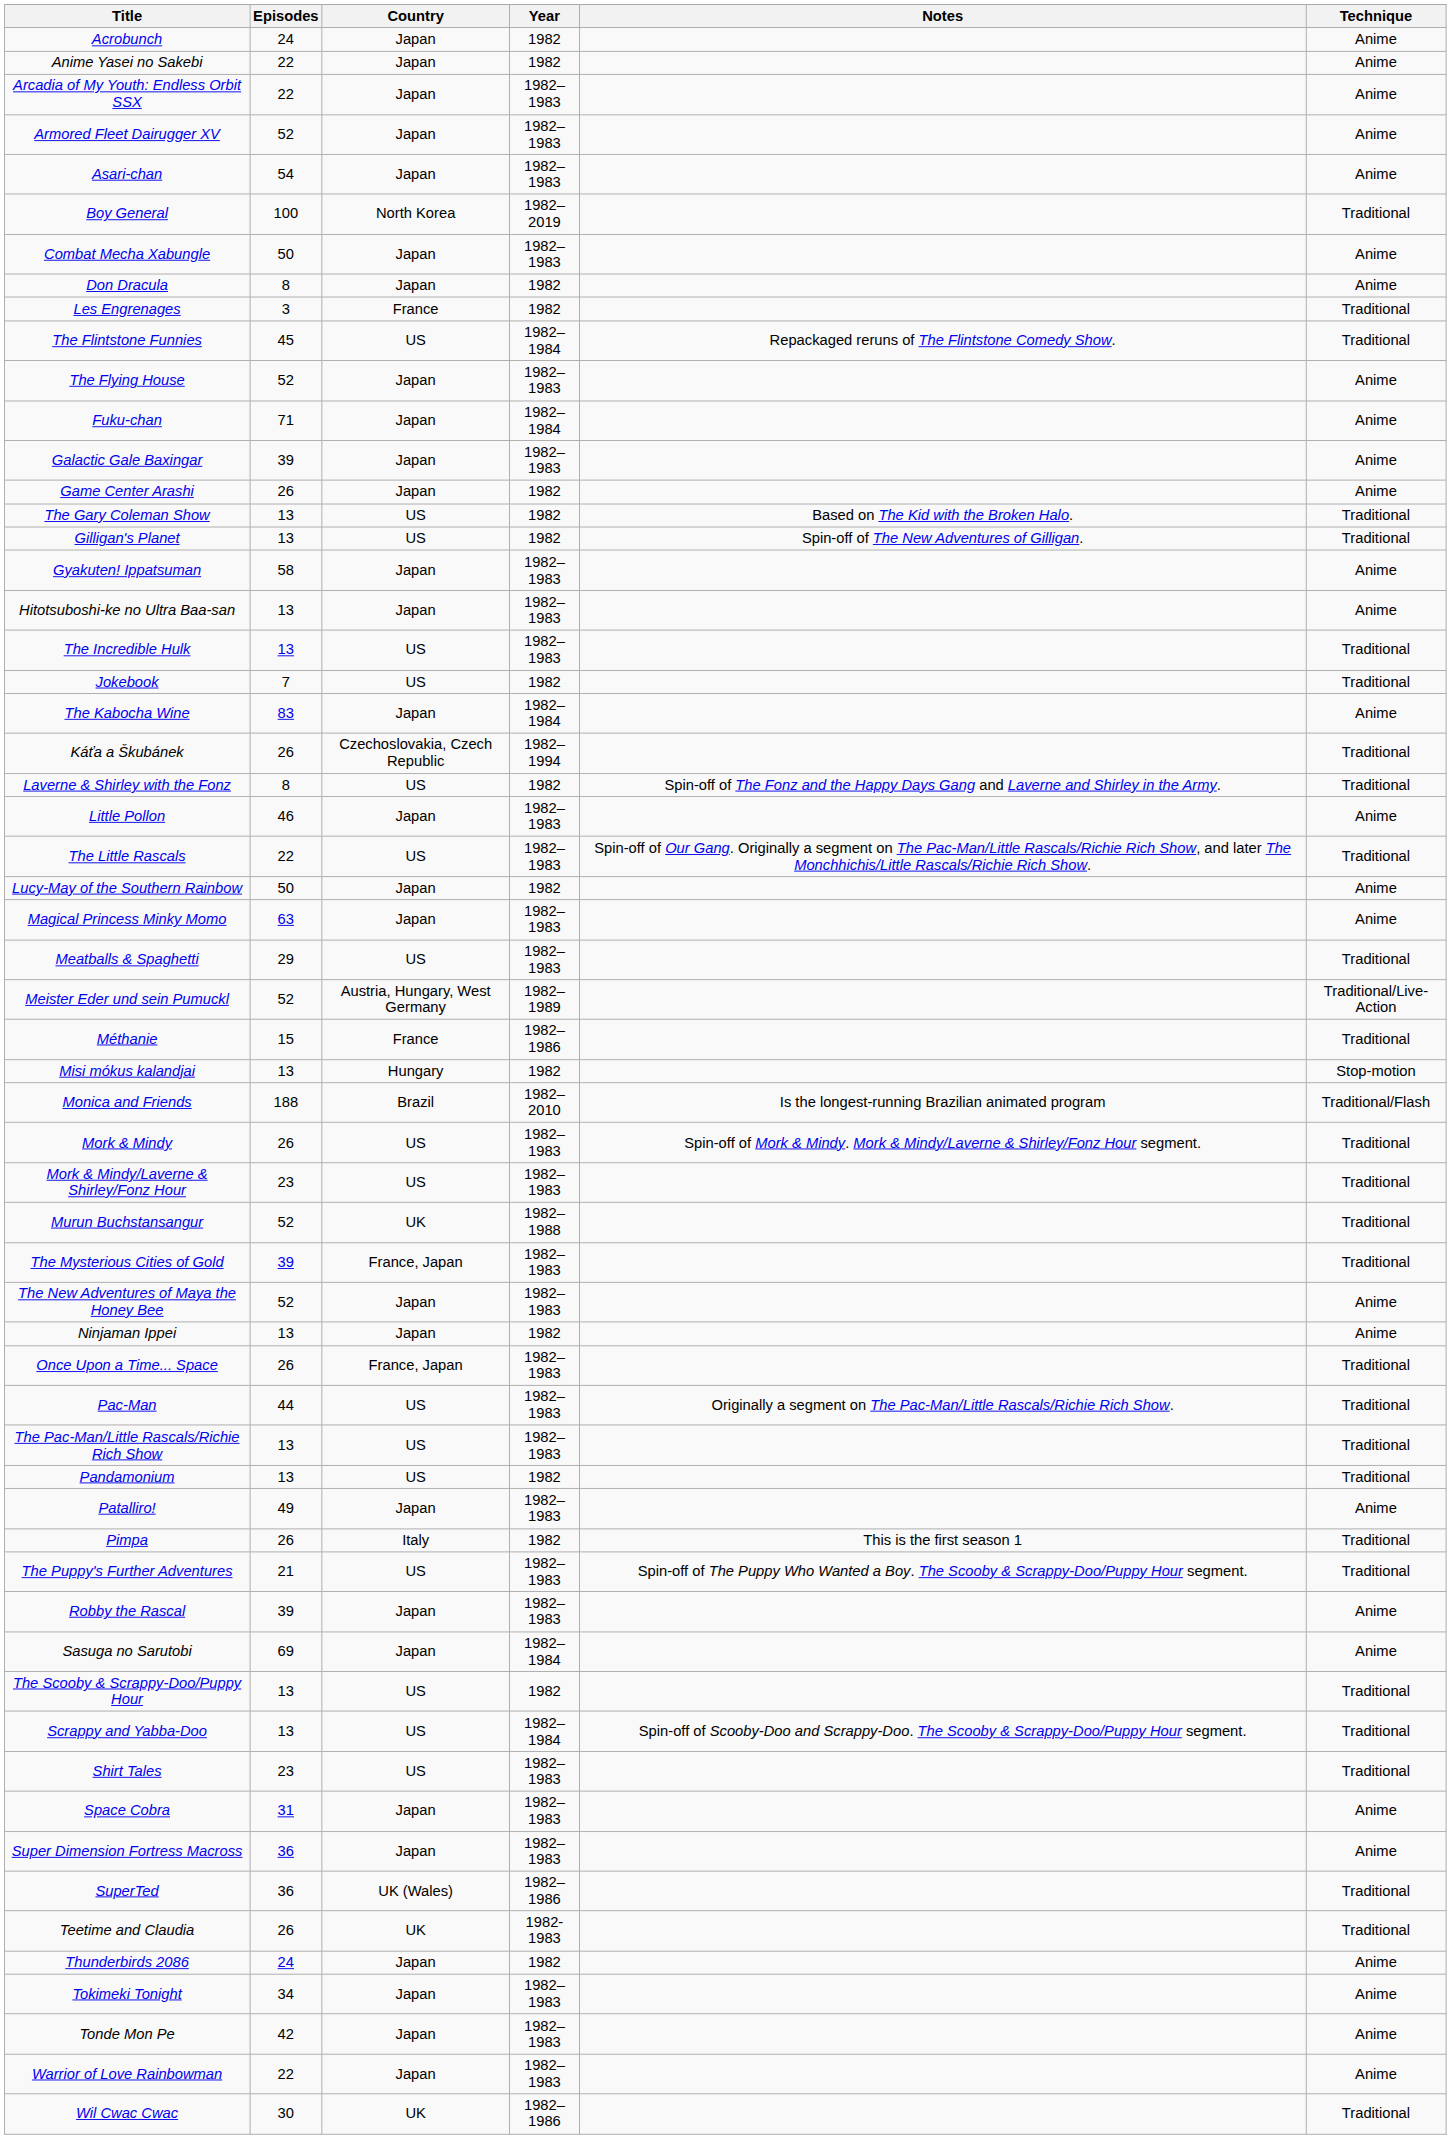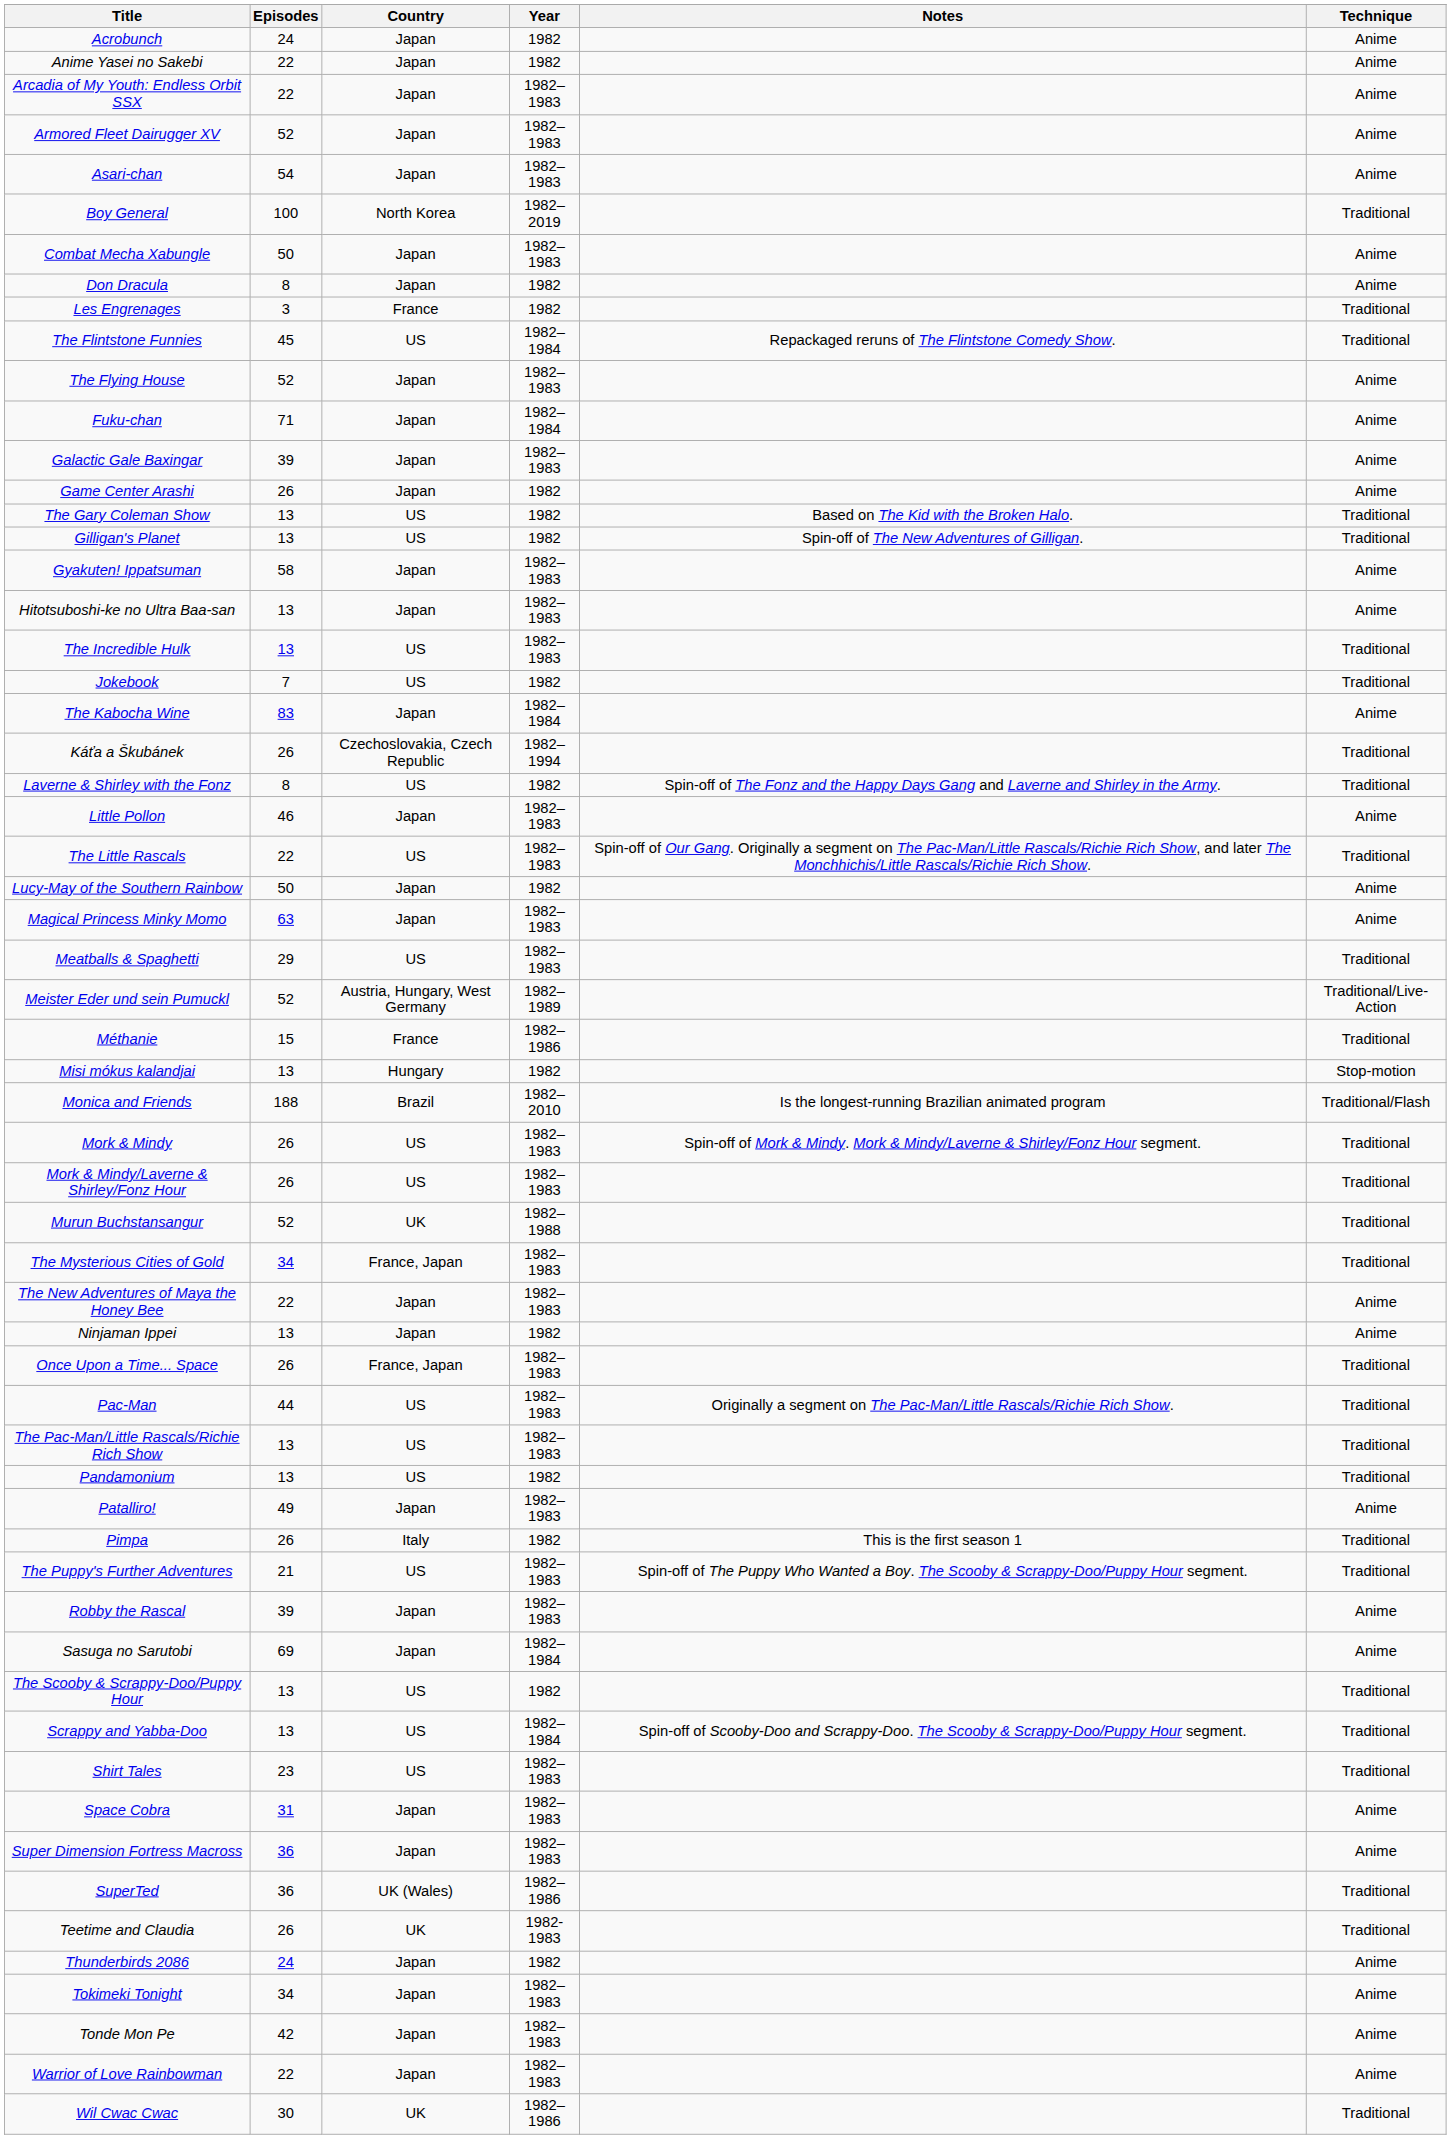 <table class="wikitable sortable" style="text-align:center;">
 <tr>
 </tr>
 <tr>
 <th scope="col">Title</th>
 <th scope="col">Episodes</th>
 <th scope="col">Country</th>
 <th scope="col">Year</th>
 <th scope="col">Notes</th>
 <th scope="col">Technique</th>
 </tr>
 <tr>
 <td><em><a href='#'>Acrobunch</a></em></td>
 <td>24</td>
 <td>Japan</td>
 <td>1982</td>
 <td></td>
 <td>Anime</td>
 </tr>
 <tr>
 <td><em>Anime Yasei no Sakebi</em></td>
 <td>22</td>
 <td>Japan</td>
 <td>1982</td>
 <td></td>
 <td>Anime</td>
 </tr>
 <tr>
 <td><em><a href='#'>Arcadia of My Youth: Endless Orbit SSX</a></em></td>
 <td>22</td>
 <td>Japan</td>
 <td>1982–1983</td>
 <td></td>
 <td>Anime</td>
 </tr>
 <tr>
 <td><em><a href='#'>Armored Fleet Dairugger XV</a></em></td>
 <td>52</td>
 <td>Japan</td>
 <td>1982–1983</td>
 <td></td>
 <td>Anime</td>
 </tr>
 <tr>
 <td><em><a href='#'>Asari-chan</a></em></td>
 <td>54</td>
 <td>Japan</td>
 <td>1982–1983</td>
 <td></td>
 <td>Anime</td>
 </tr>
 <tr>
 <td><em><a href='#'>Boy General</a></em></td>
 <td>100</td>
 <td>North Korea</td>
 <td>1982–2019</td>
 <td></td>
 <td>Traditional</td>
 </tr>
 <tr>
 <td><em><a href='#'>Combat Mecha Xabungle</a></em></td>
 <td>50</td>
 <td>Japan</td>
 <td>1982–1983</td>
 <td></td>
 <td>Anime</td>
 </tr>
 <tr>
 <td><em><a href='#'>Don Dracula</a></em></td>
 <td>8</td>
 <td>Japan</td>
 <td>1982</td>
 <td></td>
 <td>Anime</td>
 </tr>
 <tr>
 <td data-sort-value="Engrenages"><em><a href='#'>Les Engrenages</a></em></td>
 <td>3</td>
 <td>France</td>
 <td>1982</td>
 <td></td>
 <td>Traditional</td>
 </tr>
 <tr>
 <td data-sort-value="Flintstone Funnies"><em><a href='#'>The Flintstone Funnies</a></em></td>
 <td>45</td>
 <td>US</td>
 <td>1982–1984</td>
 <td>Repackaged reruns of <em><a href='#'>The Flintstone Comedy Show</a></em>.</td>
 <td>Traditional</td>
 </tr>
 <tr>
 <td data-sort-value="Flying House"><em><a href='#'>The Flying House</a></em></td>
 <td>52</td>
 <td>Japan</td>
 <td>1982–1983</td>
 <td></td>
 <td>Anime</td>
 </tr>
 <tr>
 <td><em><a href='#'>Fuku-chan</a></em></td>
 <td>71</td>
 <td>Japan</td>
 <td>1982–1984</td>
 <td></td>
 <td>Anime</td>
 </tr>
 <tr>
 <td><em><a href='#'>Galactic Gale Baxingar</a></em></td>
 <td>39</td>
 <td>Japan</td>
 <td>1982–1983</td>
 <td></td>
 <td>Anime</td>
 </tr>
 <tr>
 <td><em><a href='#'>Game Center Arashi</a></em></td>
 <td>26</td>
 <td>Japan</td>
 <td>1982</td>
 <td></td>
 <td>Anime</td>
 </tr>
 <tr>
 <td data-sort-value="Gary Coleman Show"><em><a href='#'>The Gary Coleman Show</a></em></td>
 <td>13</td>
 <td>US</td>
 <td>1982</td>
 <td>Based on <em><a href='#'>The Kid with the Broken Halo</a></em>.</td>
 <td>Traditional</td>
 </tr>
 <tr>
 <td><em><a href='#'>Gilligan's Planet</a></em></td>
 <td>13</td>
 <td>US</td>
 <td>1982</td>
 <td>Spin-off of <em><a href='#'>The New Adventures of Gilligan</a></em>.</td>
 <td>Traditional</td>
 </tr>
 <tr>
 <td><em><a href='#'>Gyakuten! Ippatsuman</a></em></td>
 <td>58</td>
 <td>Japan</td>
 <td>1982–1983</td>
 <td></td>
 <td>Anime</td>
 </tr>
 <tr>
 <td><em>Hitotsuboshi-ke no Ultra Baa-san</em></td>
 <td>13</td>
 <td>Japan</td>
 <td>1982–1983</td>
 <td></td>
 <td>Anime</td>
 </tr>
 <tr>
 <td data-sort-value="Incredible Hulk"><em><a href='#'>The Incredible Hulk</a></em></td>
 <td><a href='#'>13</a></td>
 <td>US</td>
 <td>1982–1983</td>
 <td></td>
 <td>Traditional</td>
 </tr>
 <tr>
 <td><em><a href='#'>Jokebook</a></em></td>
 <td>7</td>
 <td>US</td>
 <td>1982</td>
 <td></td>
 <td>Traditional</td>
 </tr>
 <tr>
 <td data-sort-value="Kabocha Wine"><em><a href='#'>The Kabocha Wine</a></em></td>
 <td><a href='#'>83</a></td>
 <td>Japan</td>
 <td>1982–1984</td>
 <td></td>
 <td>Anime</td>
 </tr>
 <tr>
 <td><em>Káťa a Škubánek</em></td>
 <td>26</td>
 <td>Czechoslovakia, Czech Republic</td>
 <td>1982–1994</td>
 <td></td>
 <td>Traditional</td>
 </tr>
 <tr>
 <td><em><a href='#'>Laverne & Shirley with the Fonz</a></em></td>
 <td>8</td>
 <td>US</td>
 <td>1982</td>
 <td>Spin-off of <em><a href='#'>The Fonz and the Happy Days Gang</a></em> and <em><a href='#'>Laverne and Shirley in the Army</a></em>.</td>
 <td>Traditional</td>
 </tr>
 <tr>
 <td><em><a href='#'>Little Pollon</a></em></td>
 <td>46</td>
 <td>Japan</td>
 <td>1982–1983</td>
 <td></td>
 <td>Anime</td>
 </tr>
 <tr>
 <td data-sort-value="Little Rascals"><em><a href='#'>The Little Rascals</a></em></td>
 <td>22</td>
 <td>US</td>
 <td>1982–1983</td>
 <td>Spin-off of <em><a href='#'>Our Gang</a></em>. Originally a segment on <em><a href='#'>The Pac-Man/Little Rascals/Richie Rich Show</a></em>, and later <em><a href='#'>The Monchhichis/Little Rascals/Richie Rich Show</a></em>.</td>
 <td>Traditional</td>
 </tr>
 <tr>
 <td><em><a href='#'>Lucy-May of the Southern Rainbow</a></em></td>
 <td>50</td>
 <td>Japan</td>
 <td>1982</td>
 <td></td>
 <td>Anime</td>
 </tr>
 <tr>
 <td><em><a href='#'>Magical Princess Minky Momo</a></em></td>
 <td><a href='#'>63</a></td>
 <td>Japan</td>
 <td>1982–1983</td>
 <td></td>
 <td>Anime</td>
 </tr>
 <tr>
 <td><em><a href='#'>Meatballs & Spaghetti</a></em></td>
 <td>29</td>
 <td>US</td>
 <td>1982–1983</td>
 <td></td>
 <td>Traditional</td>
 </tr>
 <tr>
 <td><em><a href='#'>Meister Eder und sein Pumuckl</a></em></td>
 <td>52</td>
 <td>Austria, Hungary, West Germany</td>
 <td>1982–1989</td>
 <td></td>
 <td>Traditional/Live-Action</td>
 </tr>
 <tr>
 <td><em><a href='#'>Méthanie</a></em></td>
 <td>15</td>
 <td>France</td>
 <td>1982–1986</td>
 <td></td>
 <td>Traditional</td>
 </tr>
 <tr>
 <td><em><a href='#'>Misi mókus kalandjai</a></em></td>
 <td>13</td>
 <td>Hungary</td>
 <td>1982</td>
 <td></td>
 <td>Stop-motion</td>
 </tr>
 <tr>
 <td><em><a href='#'>Monica and Friends</a></em></td>
 <td>188</td>
 <td>Brazil</td>
 <td>1982–2010</td>
 <td>Is the longest-running Brazilian animated program</td>
 <td>Traditional/Flash</td>
 </tr>
 <tr>
 <td><em><a href='#'>Mork & Mindy</a></em></td>
 <td>26</td>
 <td>US</td>
 <td>1982–1983</td>
 <td>Spin-off of <em><a href='#'>Mork & Mindy</a></em>. <em><a href='#'>Mork & Mindy/Laverne & Shirley/Fonz Hour</a></em> segment.</td>
 <td>Traditional</td>
 </tr>
 <tr>
 <td><em><a href='#'>Mork & Mindy/Laverne & Shirley/Fonz Hour</a></em></td>
-<td>23</td>
+<td>26</td>
 <td>US</td>
 <td>1982–1983</td>
 <td></td>
 <td>Traditional</td>
 </tr>
 <tr>
 <td><em><a href='#'>Murun Buchstansangur</a></em></td>
 <td>52</td>
 <td>UK</td>
 <td>1982–1988</td>
 <td></td>
 <td>Traditional</td>
 </tr>
 <tr>
 <td data-sort-value="Mysterious Cities of Gold"><em><a href='#'>The Mysterious Cities of Gold</a></em></td>
-<td><a href='#'>39</a></td>
+<td><a href='#'>34</a></td>
 <td>France, Japan</td>
 <td>1982–1983</td>
 <td></td>
 <td>Traditional</td>
 </tr>
 <tr>
 <td data-sort-value="New Adventures of Maya the Honey Bee"><em><a href='#'>The New Adventures of Maya the Honey Bee</a></em></td>
-<td>52</td>
+<td>22</td>
 <td>Japan</td>
 <td>1982–1983</td>
 <td></td>
 <td>Anime</td>
 </tr>
 <tr>
 <td><em>Ninjaman Ippei</em></td>
 <td>13</td>
 <td>Japan</td>
 <td>1982</td>
 <td></td>
 <td>Anime</td>
 </tr>
 <tr>
 <td><em><a href='#'>Once Upon a Time... Space</a></em></td>
 <td>26</td>
 <td>France, Japan</td>
 <td>1982–1983</td>
 <td></td>
 <td>Traditional</td>
 </tr>
 <tr>
 <td><em><a href='#'>Pac-Man</a></em></td>
 <td>44</td>
 <td>US</td>
 <td>1982–1983</td>
 <td>Originally a segment on <em><a href='#'>The Pac-Man/Little Rascals/Richie Rich Show</a></em>.</td>
 <td>Traditional</td>
 </tr>
 <tr>
 <td data-sort-value="Pac-Man/Little Rascals/Richie Rich Show"><em><a href='#'>The Pac-Man/Little Rascals/Richie Rich Show</a></em></td>
 <td>13</td>
 <td>US</td>
 <td>1982–1983</td>
 <td></td>
 <td>Traditional</td>
 </tr>
 <tr>
 <td><em><a href='#'>Pandamonium</a></em></td>
 <td>13</td>
 <td>US</td>
 <td>1982</td>
 <td></td>
 <td>Traditional</td>
 </tr>
 <tr>
 <td><em><a href='#'>Patalliro!</a></em></td>
 <td>49</td>
 <td>Japan</td>
 <td>1982–1983</td>
 <td></td>
 <td>Anime</td>
 </tr>
 <tr>
 <td><em><a href='#'>Pimpa</a></em></td>
 <td>26</td>
 <td>Italy</td>
 <td>1982</td>
 <td>This is the first season 1</td>
 <td>Traditional</td>
 </tr>
 <tr>
 <td data-sort-value="Puppy's Further Adventures"><em><a href='#'>The Puppy's Further Adventures</a></em></td>
 <td>21</td>
 <td>US</td>
 <td>1982–1983</td>
 <td>Spin-off of <em>The Puppy Who Wanted a Boy</em>. <em><a href='#'>The Scooby & Scrappy-Doo/Puppy Hour</a></em> segment.</td>
 <td>Traditional</td>
 </tr>
 <tr>
 <td><em><a href='#'>Robby the Rascal</a></em></td>
 <td>39</td>
 <td>Japan</td>
 <td>1982–1983</td>
 <td></td>
 <td>Anime</td>
 </tr>
 <tr>
 <td><em>Sasuga no Sarutobi</em></td>
 <td>69</td>
 <td>Japan</td>
 <td>1982–1984</td>
 <td></td>
 <td>Anime</td>
 </tr>
 <tr>
 <td data-sort-value="Scooby & Scrappy-Doo/Puppy Hour"><em><a href='#'>The Scooby & Scrappy-Doo/Puppy Hour</a></em></td>
 <td>13</td>
 <td>US</td>
 <td>1982</td>
 <td></td>
 <td>Traditional</td>
 </tr>
 <tr>
 <td><em><a href='#'>Scrappy and Yabba-Doo</a></em></td>
 <td>13</td>
 <td>US</td>
 <td>1982–1984</td>
 <td>Spin-off of <em>Scooby-Doo and Scrappy-Doo</em>. <em><a href='#'>The Scooby & Scrappy-Doo/Puppy Hour</a></em> segment.</td>
 <td>Traditional</td>
 </tr>
 <tr>
 <td><em><a href='#'>Shirt Tales</a></em></td>
 <td>23</td>
 <td>US</td>
 <td>1982–1983</td>
 <td></td>
 <td>Traditional</td>
 </tr>
 <tr>
 <td><em><a href='#'>Space Cobra</a></em></td>
 <td><a href='#'>31</a></td>
 <td>Japan</td>
 <td>1982–1983</td>
 <td></td>
 <td>Anime</td>
 </tr>
 <tr>
 <td><em><a href='#'>Super Dimension Fortress Macross</a></em></td>
 <td><a href='#'>36</a></td>
 <td>Japan</td>
 <td>1982–1983</td>
 <td></td>
 <td>Anime</td>
 </tr>
 <tr>
 <td><em><a href='#'>SuperTed</a></em></td>
 <td>36</td>
 <td>UK (Wales)</td>
 <td>1982–1986</td>
 <td></td>
 <td>Traditional</td>
 </tr>
 <tr>
 <td><em>Teetime and Claudia</em></td>
 <td>26</td>
 <td>UK</td>
 <td>1982-1983</td>
 <td></td>
 <td>Traditional</td>
 </tr>
 <tr>
 <td><em><a href='#'>Thunderbirds 2086</a></em></td>
 <td><a href='#'>24</a></td>
 <td>Japan</td>
 <td>1982</td>
 <td></td>
 <td>Anime</td>
 </tr>
 <tr>
 <td><em><a href='#'>Tokimeki Tonight</a></em></td>
 <td>34</td>
 <td>Japan</td>
 <td>1982–1983</td>
 <td></td>
 <td>Anime</td>
 </tr>
 <tr>
 <td><em>Tonde Mon Pe</em></td>
 <td>42</td>
 <td>Japan</td>
 <td>1982–1983</td>
 <td></td>
 <td>Anime</td>
 </tr>
 <tr>
 <td><em><a href='#'>Warrior of Love Rainbowman</a></em></td>
 <td>22</td>
 <td>Japan</td>
 <td>1982–1983</td>
 <td></td>
 <td>Anime</td>
 </tr>
 <tr>
 <td><em><a href='#'>Wil Cwac Cwac</a></em></td>
 <td>30</td>
 <td>UK</td>
 <td>1982–1986</td>
 <td></td>
 <td>Traditional</td>
 </tr>
 </table>
